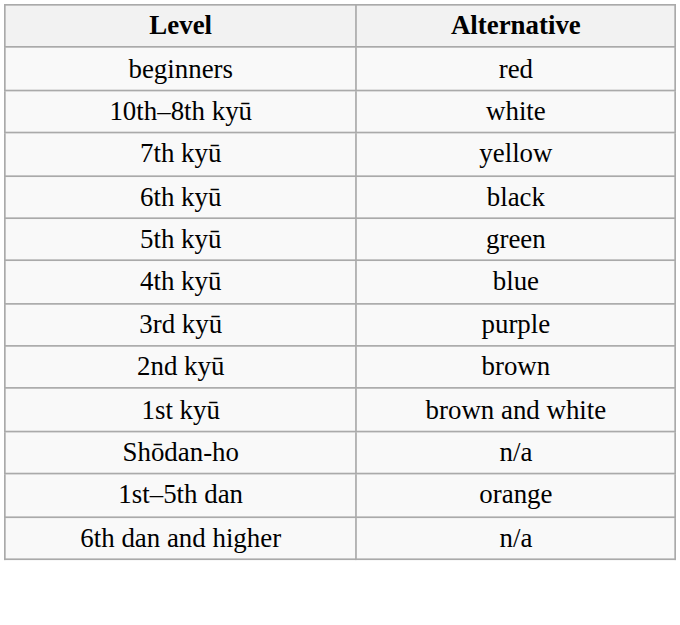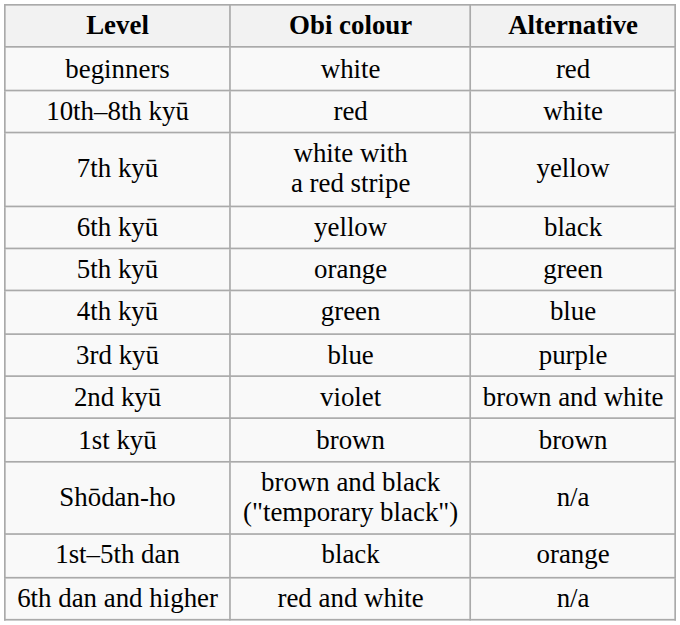 <table width="400" class="wikitable" style="text-align:center">
 <tr>
 <th>Level</th>
+<th>Obi colour</th>
 <th>Alternative </th>
 </tr>
 <tr>
 <td>beginners</td>
+<td>white</td>
 <td>red</td>
 </tr>
 <tr>
 <td>10th–8th kyū</td>
+<td>red</td>
 <td>white</td>
 </tr>
 <tr>
 <td>7th kyū</td>
+<td>white with<br> a red stripe</td>
 <td>yellow</td>
 </tr>
 <tr>
 <td>6th kyū</td>
+<td>yellow</td>
 <td>black</td>
 </tr>
 <tr>
 <td>5th kyū</td>
+<td>orange</td>
 <td>green</td>
 </tr>
 <tr>
 <td>4th kyū</td>
+<td>green</td>
 <td>blue</td>
 </tr>
 <tr>
 <td>3rd kyū</td>
+<td>blue</td>
 <td>purple</td>
 </tr>
 <tr>
 <td>2nd kyū</td>
+<td>violet</td>
+<td>brown and white</td>
+</tr>
+<tr>
+<td>1st kyū</td>
+<td>brown</td>
 <td>brown</td>
 </tr>
 <tr>
-<td>1st kyū</td>
-<td>brown and white</td>
-</tr>
-<tr>
 <td>Shōdan-ho</td>
+<td>brown and black<br> ("temporary black")</td>
 <td>n/a</td>
 </tr>
 <tr>
 <td>1st–5th dan</td>
+<td>black</td>
 <td>orange</td>
 </tr>
 <tr>
 <td>6th dan and higher</td>
+<td>red and white</td>
 <td>n/a</td>
 </tr>
 </table>
